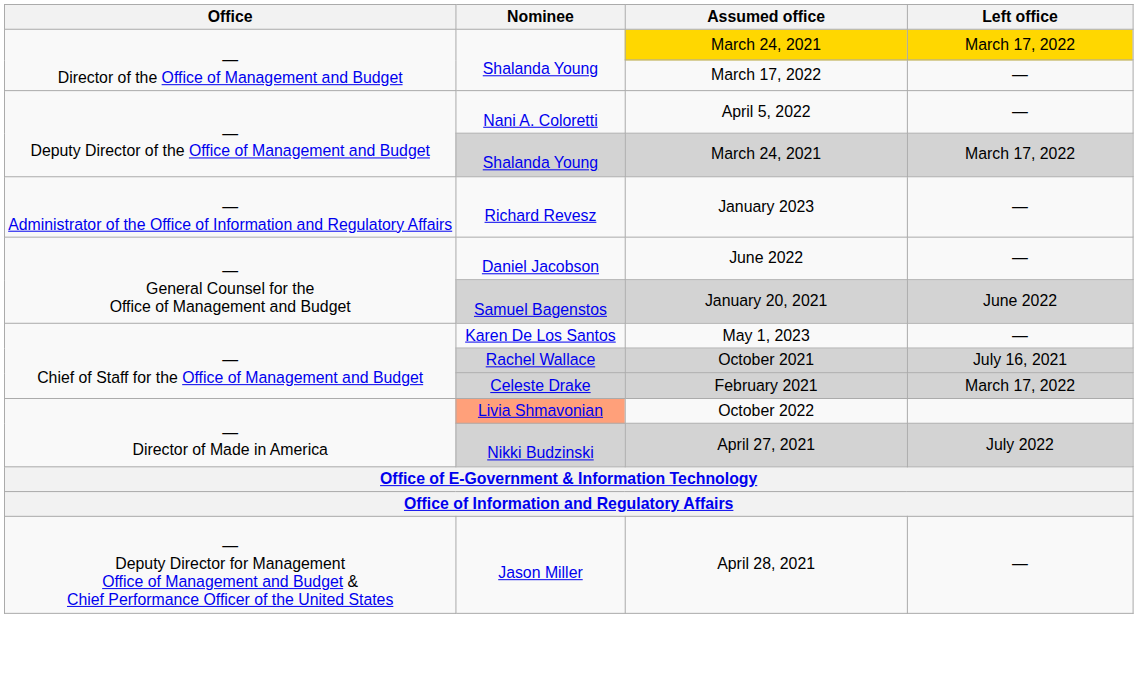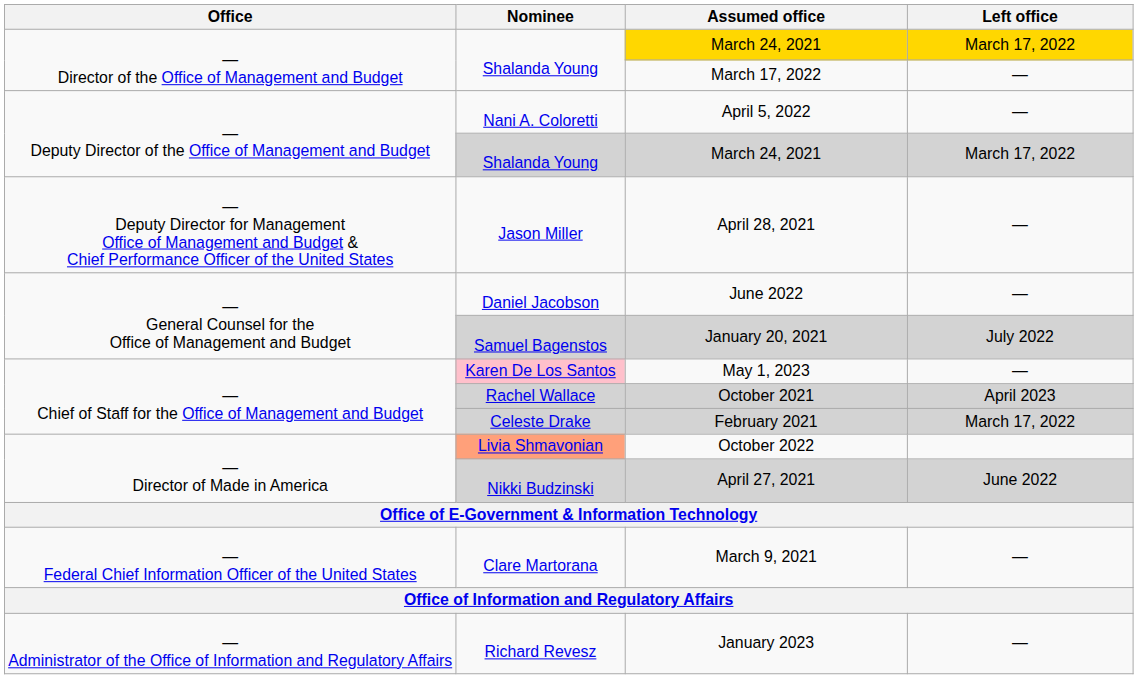 <table class="wikitable sortable" style="text-align:center">
 <tr>
 <th style="width:40%;">Office</th>
 <th style="width:15%;">Nominee</th>
 <th style="width:25%;" data-sort-type="date">Assumed office</th>
 <th style="width:20%;" data-sort-type="date">Left office</th>
 </tr>
 <tr>
 <td rowspan=2><br>—<br>Director of the <a href='#'>Office of Management and Budget</a></td>
 <td rowspan=2><br><a href='#'>Shalanda Young</a></td>
 <td style="background:gold;">March 24, 2021</td>
 <td style="background:gold;">March 17, 2022</td>
 </tr>
 <tr>
 <td>March 17, 2022<br></td>
 <td>—</td>
 </tr>
 <tr>
 <td rowspan=2><br>—<br>Deputy Director of the <a href='#'>Office of Management and Budget</a></td>
 <td><br><a href='#'>Nani A. Coloretti</a></td>
 <td>April 5, 2022<br></td>
 <td>—</td>
 </tr>
 <tr style="background:lightgray;">
 <td><br><a href='#'>Shalanda Young</a></td>
 <td>March 24, 2021<br></td>
 <td>March 17, 2022</td>
 </tr>
 <tr>
-<td><br>—<br><a href='#'>Administrator of the Office of Information and Regulatory Affairs</a></td>
-<td><br><a href='#'>Richard Revesz</a></td>
-<td>January 2023<br></td>
+<td><br>—<br>Deputy Director for Management<br><a href='#'>Office of Management and Budget</a> &<br><a href='#'>Chief Performance Officer of the United States</a></td>
+<td><br><a href='#'>Jason Miller</a></td>
+<td>April 28, 2021<br></td>
 <td>—</td>
 </tr>
 <tr>
 <td rowspan=2><br>—<br>General Counsel for the<br>Office of Management and Budget</td>
 <td><br><a href='#'>Daniel Jacobson</a></td>
 <td>June 2022</td>
 <td>—</td>
 </tr>
 <tr style="background:lightgray;">
 <td><br><a href='#'>Samuel Bagenstos</a></td>
 <td>January 20, 2021</td>
-<td>June 2022</td>
+<td>July 2022</td>
 </tr>
 <tr>
 <td rowspan=3><br>—<br>Chief of Staff for the <a href='#'>Office of Management and Budget</a></td>
-<td><a href='#'>Karen De Los Santos</a></td>
+<td style="background: pink;"><a href='#'>Karen De Los Santos</a></td>
 <td>May 1, 2023</td>
 <td>—</td>
 </tr>
 <tr style="background:lightgray;">
 <td><a href='#'>Rachel Wallace</a></td>
 <td>October 2021</td>
-<td>July 16, 2021</td>
+<td>April 2023</td>
 </tr>
 <tr style="background:lightgray;">
 <td><a href='#'>Celeste Drake</a></td>
 <td>February 2021</td>
 <td>March 17, 2022</td>
 </tr>
 <tr>
 <td rowspan=2><br>—<br>Director of Made in America</td>
 <td style="background: lightsalmon;"><a href='#'>Livia Shmavonian</a></td>
 <td>October 2022</td>
 <td></td>
 </tr>
 <tr style="background:lightgray;">
 <td><br><a href='#'>Nikki Budzinski</a></td>
 <td>April 27, 2021</td>
-<td>July 2022</td>
+<td>June 2022</td>
 </tr>
 <tr>
 <th colspan=4><a href='#'>Office of E-Government & Information Technology</a></th>
 </tr>
 <tr>
+<td><br>—<br><a href='#'>Federal Chief Information Officer of the United States</a></td>
+<td><br><a href='#'>Clare Martorana</a></td>
+<td>March 9, 2021</td>
+<td>—</td>
+</tr>
+<tr>
 <th colspan=4><a href='#'>Office of Information and Regulatory Affairs</a></th>
 </tr>
 <tr>
-<td><br>—<br>Deputy Director for Management<br><a href='#'>Office of Management and Budget</a> &<br><a href='#'>Chief Performance Officer of the United States</a></td>
-<td><br><a href='#'>Jason Miller</a></td>
-<td>April 28, 2021<br></td>
+<td><br>—<br><a href='#'>Administrator of the Office of Information and Regulatory Affairs</a></td>
+<td><br><a href='#'>Richard Revesz</a></td>
+<td>January 2023<br></td>
 <td>—</td>
 </tr>
 </table>
